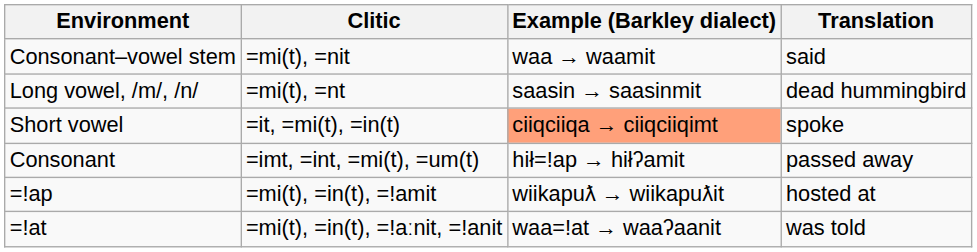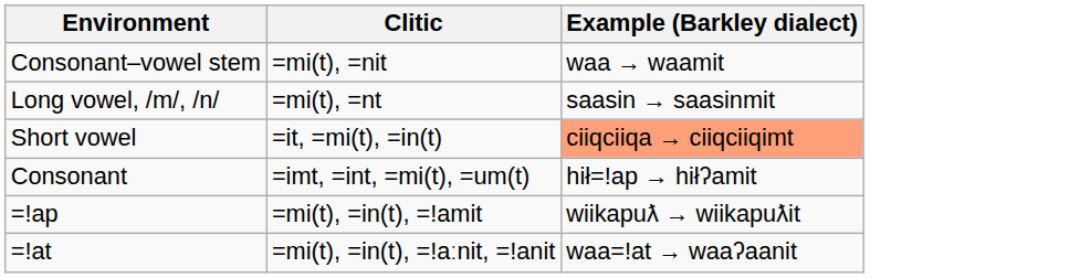 <table class="wikitable">
 <tr>
 <th>Environment</th>
 <th>Clitic</th>
 <th>Example (Barkley dialect)</th>
-<th>Translation</th>
 </tr>
 <tr>
 <td>Consonant–vowel stem</td>
 <td>=mi(t), =nit</td>
 <td>waa → waamit</td>
-<td>said</td>
 </tr>
 <tr>
 <td>Long vowel, /m/, /n/</td>
 <td>=mi(t), =nt</td>
 <td>saasin → saasinmit</td>
-<td>dead hummingbird</td>
 </tr>
 <tr>
 <td>Short vowel</td>
 <td>=it, =mi(t), =in(t)</td>
 <td style="background: lightsalmon;">ciiqciiqa → ciiqciiqimt</td>
-<td>spoke</td>
 </tr>
 <tr>
 <td>Consonant</td>
 <td>=imt, =int, =mi(t), =um(t)</td>
 <td>hił=!ap → hiłʔamit</td>
-<td>passed away</td>
 </tr>
 <tr>
 <td>=!ap</td>
 <td>=mi(t), =in(t), =!amit</td>
 <td>wiikapuƛ → wiikapuƛit</td>
-<td>hosted at</td>
 </tr>
 <tr>
 <td>=!at</td>
 <td>=mi(t), =in(t), =!aːnit, =!anit</td>
 <td>waa=!at → waaʔaanit</td>
-<td>was told</td>
 </tr>
 </table>
